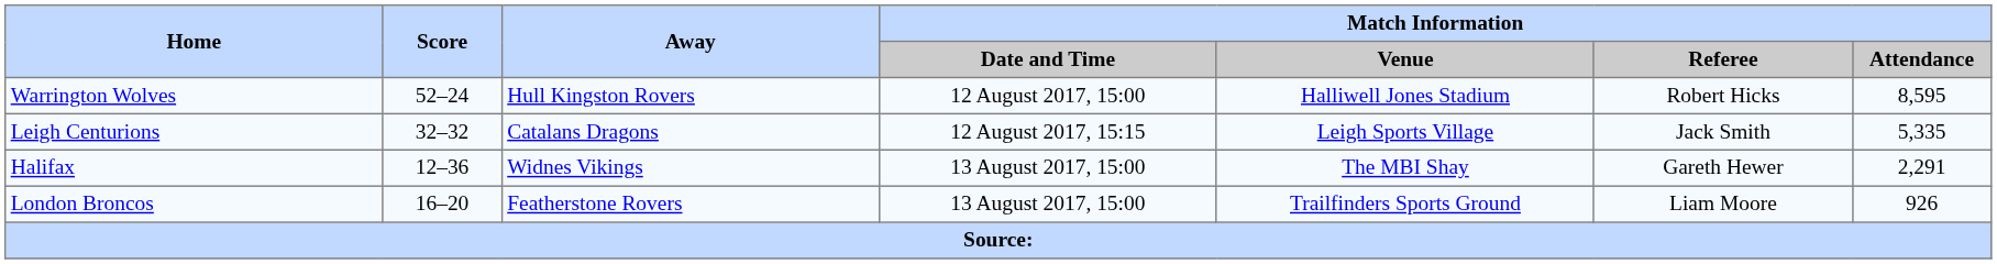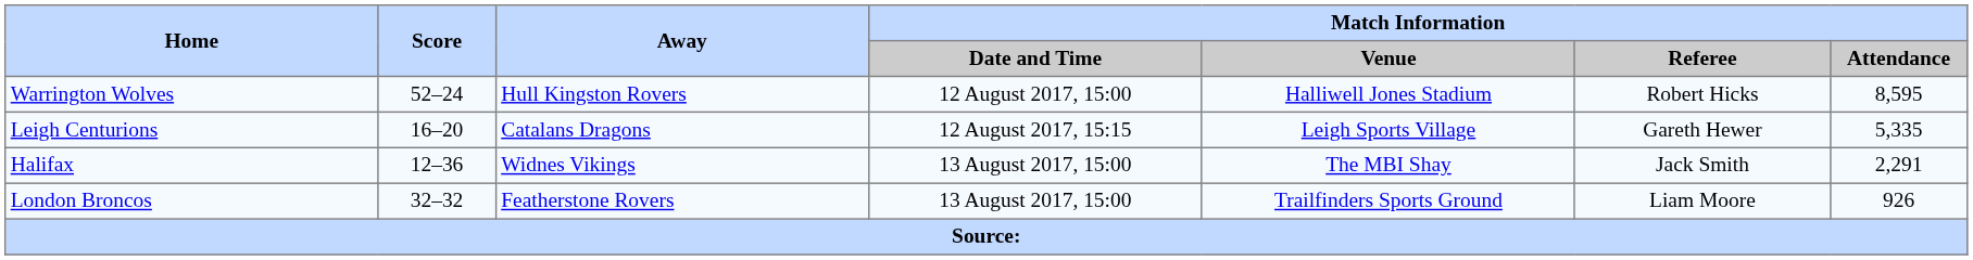 <table border=1 style="border-collapse:collapse; font-size:85%; text-align:center;" cellpadding=3 cellspacing=0 width=100%>
 <tr bgcolor=#C1D8FF>
 <th rowspan=2 width=19%>Home</th>
 <th rowspan=2 width=6%>Score</th>
 <th rowspan=2 width=19%>Away</th>
 <th colspan=6>Match Information</th>
 </tr>
 <tr bgcolor=#CCCCCC>
 <th width=17%>Date and Time</th>
 <th width=19%>Venue</th>
 <th width=13%>Referee</th>
 <th width=7%>Attendance</th>
 </tr>
 <tr bgcolor=#F5FAFF>
 <td align=left> <a href='#'>Warrington Wolves</a></td>
 <td>52–24</td>
 <td align=left> <a href='#'>Hull Kingston Rovers</a></td>
 <td>12 August 2017, 15:00</td>
 <td><a href='#'>Halliwell Jones Stadium</a></td>
 <td>Robert Hicks</td>
 <td>8,595</td>
 </tr>
 <tr bgcolor=#F5FAFF>
 <td align=left> <a href='#'>Leigh Centurions</a></td>
-<td>32–32</td>
+<td>16–20</td>
 <td align=left> <a href='#'>Catalans Dragons</a></td>
 <td>12 August 2017, 15:15</td>
 <td><a href='#'>Leigh Sports Village</a></td>
-<td>Jack Smith</td>
+<td>Gareth Hewer</td>
 <td>5,335</td>
 </tr>
 <tr bgcolor=#F5FAFF>
 <td align=left> <a href='#'>Halifax</a></td>
 <td>12–36</td>
 <td align=left> <a href='#'>Widnes Vikings</a></td>
 <td>13 August 2017, 15:00</td>
 <td><a href='#'>The MBI Shay</a></td>
-<td>Gareth Hewer</td>
+<td>Jack Smith</td>
 <td>2,291</td>
 </tr>
 <tr bgcolor=#F5FAFF>
 <td align=left> <a href='#'>London Broncos</a></td>
-<td>16–20</td>
+<td>32–32</td>
 <td align=left> <a href='#'>Featherstone Rovers</a></td>
 <td>13 August 2017, 15:00</td>
 <td><a href='#'>Trailfinders Sports Ground</a></td>
 <td>Liam Moore</td>
 <td>926</td>
 </tr>
 <tr style="background:#c1d8ff;">
 <th colspan=12>Source:</th>
 </tr>
 </table>
